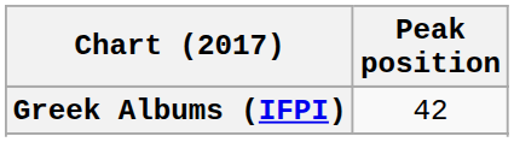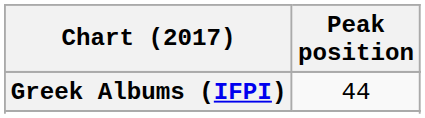 <table class="wikitable sortable plainrowheaders" style="text-align:center">
 <tr>
 <th scope="col">Chart (2017)</th>
 <th scope="col">Peak<br>position</th>
 </tr>
 <tr>
 </tr>
 <tr>
 </tr>
 <tr>
 </tr>
 <tr>
 </tr>
 <tr>
 </tr>
 <tr>
 <th scope="row">Greek Albums (<a href='#'>IFPI</a>)</th>
-<td>42</td>
+<td>44</td>
 </tr>
 <tr>
 </tr>
 <tr>
 </tr>
 <tr>
 </tr>
 <tr>
 </tr>
 </table>
